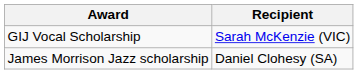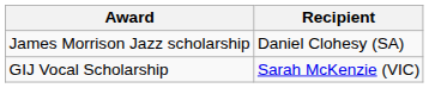 <table class="wikitable">
 <tr>
 <th>Award</th>
 <th>Recipient</th>
 </tr>
 <tr>
+<td>James Morrison Jazz scholarship</td>
+<td>Daniel Clohesy (SA)</td>
+</tr>
+<tr>
 <td>GIJ Vocal Scholarship</td>
 <td><a href='#'>Sarah McKenzie</a> (VIC)</td>
 </tr>
-<tr>
-<td>James Morrison Jazz scholarship</td>
-<td>Daniel Clohesy (SA)</td>
-</tr>
 </table>
